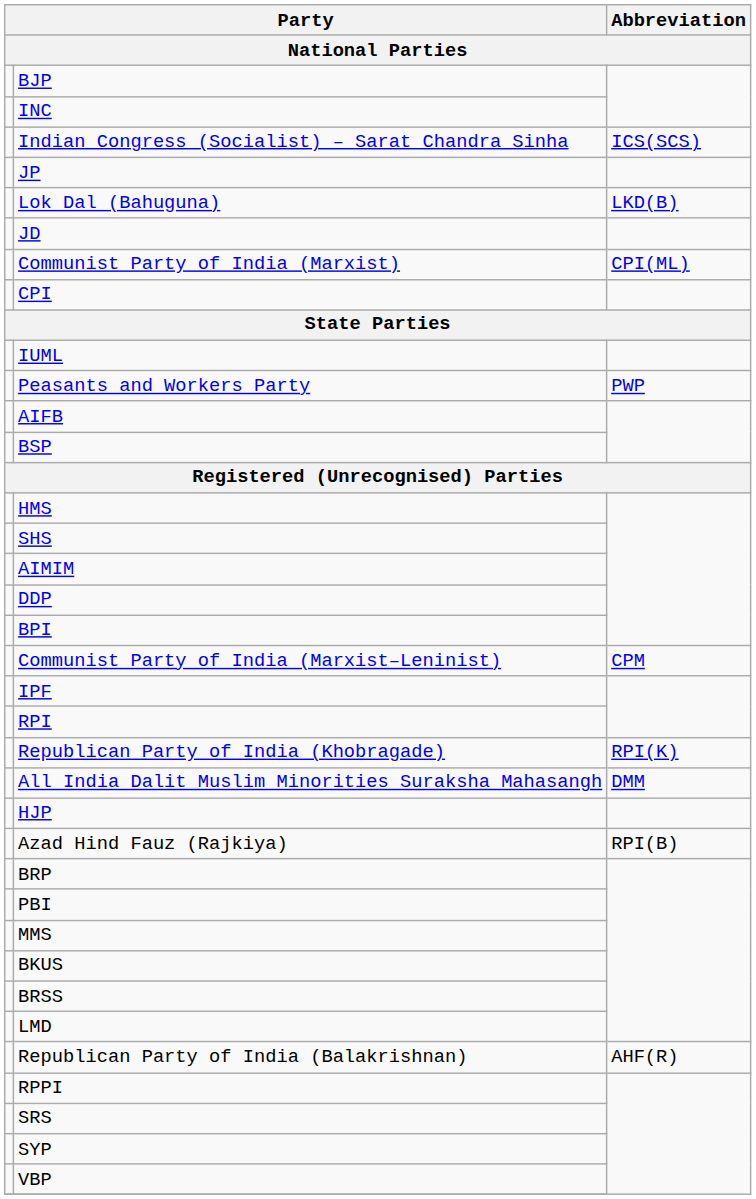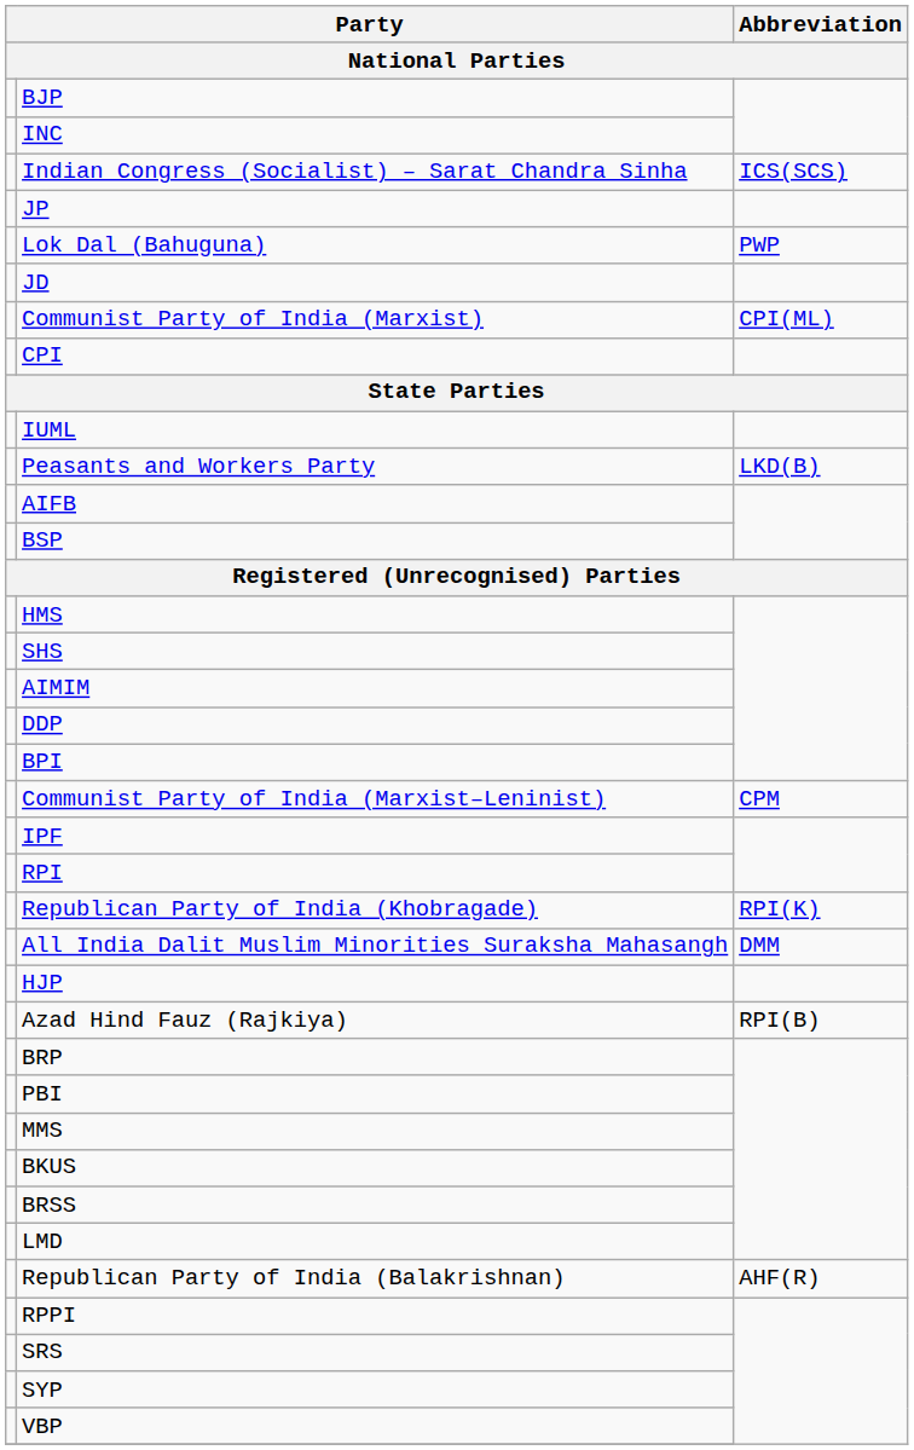 <table class="wikitable">
 <tr>
 <th Colspan=2>Party</th>
 <th>Abbreviation</th>
 </tr>
 <tr>
 <th Colspan=4>National Parties</th>
 </tr>
 <tr>
 <td></td>
 <td><a href='#'>BJP</a></td>
 </tr>
 <tr>
 <td></td>
 <td><a href='#'>INC</a></td>
 </tr>
 <tr>
 <td></td>
 <td><a href='#'>Indian Congress (Socialist) – Sarat Chandra Sinha</a></td>
 <td><a href='#'>ICS(SCS)</a></td>
 </tr>
 <tr>
 <td></td>
 <td><a href='#'>JP</a></td>
 </tr>
 <tr>
 <td></td>
 <td><a href='#'>Lok Dal (Bahuguna)</a></td>
-<td><a href='#'>LKD(B)</a></td>
+<td><a href='#'>PWP</a></td>
 </tr>
 <tr>
 <td></td>
 <td><a href='#'>JD</a></td>
 </tr>
 <tr>
 <td></td>
 <td><a href='#'>Communist Party of India (Marxist)</a></td>
 <td><a href='#'>CPI(ML)</a></td>
 </tr>
 <tr>
 <td></td>
 <td><a href='#'>CPI</a></td>
 </tr>
 <tr>
 <th Colspan=4>State Parties</th>
 </tr>
 <tr>
 <td></td>
 <td><a href='#'>IUML</a></td>
 </tr>
 <tr>
 <td></td>
 <td><a href='#'>Peasants and Workers Party</a></td>
-<td><a href='#'>PWP</a></td>
+<td><a href='#'>LKD(B)</a></td>
 </tr>
 <tr>
 <td></td>
 <td><a href='#'>AIFB</a></td>
 </tr>
 <tr>
 <td></td>
 <td><a href='#'>BSP</a></td>
 </tr>
 <tr>
 <th Colspan=4>Registered (Unrecognised) Parties</th>
 </tr>
 <tr>
 <td></td>
 <td><a href='#'>HMS</a></td>
 </tr>
 <tr>
 <td></td>
 <td><a href='#'>SHS</a></td>
 </tr>
 <tr>
 <td></td>
 <td><a href='#'>AIMIM</a></td>
 </tr>
 <tr>
 <td></td>
 <td><a href='#'>DDP</a></td>
 </tr>
 <tr>
 <td></td>
 <td><a href='#'>BPI</a></td>
 </tr>
 <tr>
 <td></td>
 <td><a href='#'>Communist Party of India (Marxist–Leninist)</a></td>
 <td><a href='#'>CPM</a></td>
 </tr>
 <tr>
 <td></td>
 <td><a href='#'>IPF</a></td>
 </tr>
 <tr>
 <td></td>
 <td><a href='#'>RPI</a></td>
 </tr>
 <tr>
 <td></td>
 <td><a href='#'>Republican Party of India (Khobragade)</a></td>
 <td><a href='#'>RPI(K)</a></td>
 </tr>
 <tr>
 <td></td>
 <td><a href='#'>All India Dalit Muslim Minorities Suraksha Mahasangh</a></td>
 <td><a href='#'>DMM</a></td>
 </tr>
 <tr>
 <td></td>
 <td><a href='#'>HJP</a></td>
 </tr>
 <tr>
 <td></td>
 <td>Azad Hind Fauz (Rajkiya)</td>
 <td>RPI(B)</td>
 </tr>
 <tr>
 <td></td>
 <td>BRP</td>
 </tr>
 <tr>
 <td></td>
 <td>PBI</td>
 </tr>
 <tr>
 <td></td>
 <td>MMS</td>
 </tr>
 <tr>
 <td></td>
 <td>BKUS</td>
 </tr>
 <tr>
 <td></td>
 <td>BRSS</td>
 </tr>
 <tr>
 <td></td>
 <td>LMD</td>
 </tr>
 <tr>
 <td></td>
 <td>Republican Party of India (Balakrishnan)</td>
 <td>AHF(R)</td>
 </tr>
 <tr>
 <td></td>
 <td>RPPI</td>
 </tr>
 <tr>
 <td></td>
 <td>SRS</td>
 </tr>
 <tr>
 <td></td>
 <td>SYP</td>
 </tr>
 <tr>
 <td></td>
 <td>VBP</td>
 </tr>
 <tr>
 </tr>
 </table>
